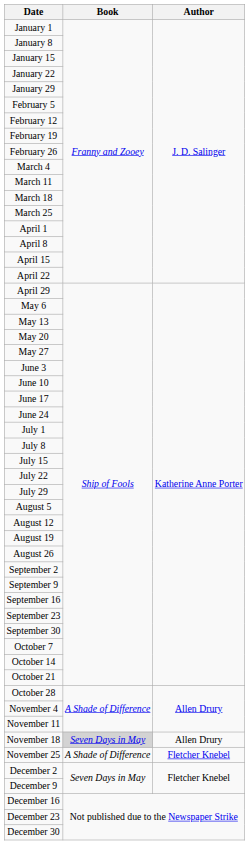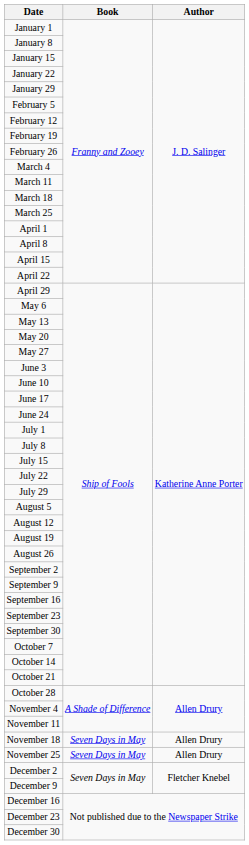 <table class="wikitable sortable" style="text-align: center">
 <tr>
 <th>Date</th>
 <th>Book</th>
 <th>Author</th>
 </tr>
 <tr>
 <td>January 1</td>
 <td rowspan=17><em><a href='#'>Franny and Zooey</a></em></td>
 <td rowspan=17><a href='#'>J. D. Salinger</a></td>
 </tr>
 <tr>
 <td>January 8</td>
 </tr>
 <tr>
 <td>January 15</td>
 </tr>
 <tr>
 <td>January 22</td>
 </tr>
 <tr>
 <td>January 29</td>
 </tr>
 <tr>
 <td>February 5</td>
 </tr>
 <tr>
 <td>February 12</td>
 </tr>
 <tr>
 <td>February 19</td>
 </tr>
 <tr>
 <td>February 26</td>
 </tr>
 <tr>
 <td>March 4</td>
 </tr>
 <tr>
 <td>March 11</td>
 </tr>
 <tr>
 <td>March 18</td>
 </tr>
 <tr>
 <td>March 25</td>
 </tr>
 <tr>
 <td>April 1</td>
 </tr>
 <tr>
 <td>April 8</td>
 </tr>
 <tr>
 <td>April 15</td>
 </tr>
 <tr>
 <td>April 22</td>
 </tr>
 <tr>
 <td>April 29</td>
 <td rowspan=26><em><a href='#'>Ship of Fools</a></em></td>
 <td rowspan=26><a href='#'>Katherine Anne Porter</a></td>
 </tr>
 <tr>
 <td>May 6</td>
 </tr>
 <tr>
 <td>May 13</td>
 </tr>
 <tr>
 <td>May 20</td>
 </tr>
 <tr>
 <td>May 27</td>
 </tr>
 <tr>
 <td>June 3</td>
 </tr>
 <tr>
 <td>June 10</td>
 </tr>
 <tr>
 <td>June 17</td>
 </tr>
 <tr>
 <td>June 24</td>
 </tr>
 <tr>
 <td>July 1</td>
 </tr>
 <tr>
 <td>July 8</td>
 </tr>
 <tr>
 <td>July 15</td>
 </tr>
 <tr>
 <td>July 22</td>
 </tr>
 <tr>
 <td>July 29</td>
 </tr>
 <tr>
 <td>August 5</td>
 </tr>
 <tr>
 <td>August 12</td>
 </tr>
 <tr>
 <td>August 19</td>
 </tr>
 <tr>
 <td>August 26</td>
 </tr>
 <tr>
 <td>September 2</td>
 </tr>
 <tr>
 <td>September 9</td>
 </tr>
 <tr>
 <td>September 16</td>
 </tr>
 <tr>
 <td>September 23</td>
 </tr>
 <tr>
 <td>September 30</td>
 </tr>
 <tr>
 <td>October 7</td>
 </tr>
 <tr>
 <td>October 14</td>
 </tr>
 <tr>
 <td>October 21</td>
 </tr>
 <tr>
 <td>October 28</td>
 <td rowspan=3><em><a href='#'>A Shade of Difference</a></em></td>
 <td rowspan=3><a href='#'>Allen Drury</a></td>
 </tr>
 <tr>
 <td>November 4</td>
 </tr>
 <tr>
 <td>November 11</td>
 </tr>
 <tr>
 <td>November 18</td>
-<td style="background: lightgrey;"><em><a href='#'>Seven Days in May</a></em></td>
+<td><em><a href='#'>Seven Days in May</a></em></td>
 <td>Allen Drury</td>
 </tr>
 <tr>
 <td>November 25</td>
-<td><em>A Shade of Difference</em></td>
-<td><a href='#'>Fletcher Knebel</a></td>
+<td><em><a href='#'>Seven Days in May</a></em></td>
+<td>Allen Drury</td>
 </tr>
 <tr>
 <td>December 2</td>
 <td rowspan=2><em>Seven Days in May</em></td>
 <td rowspan=2>Fletcher Knebel</td>
 </tr>
 <tr>
 <td>December 9</td>
 </tr>
 <tr>
 <td>December 16</td>
 <td rowspan=3 colspan=2>Not published due to the <a href='#'>Newspaper Strike</a></td>
 </tr>
 <tr>
 <td>December 23</td>
 </tr>
 <tr>
 <td>December 30</td>
 </tr>
 </table>
